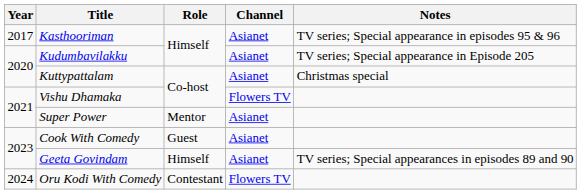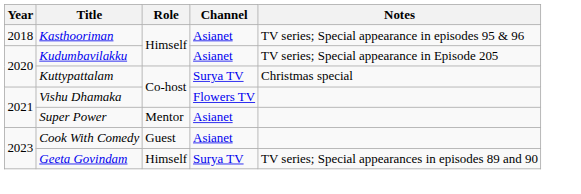 <table class="wikitable">
 <tr>
 <th>Year</th>
 <th>Title</th>
 <th>Role</th>
 <th>Channel</th>
 <th>Notes</th>
 </tr>
 <tr>
-<td>2017</td>
+<td>2018</td>
 <td><em><a href='#'>Kasthooriman</a></em></td>
 <td rowspan="2">Himself</td>
 <td><a href='#'>Asianet</a></td>
 <td>TV series; Special appearance in episodes 95 & 96</td>
 </tr>
 <tr>
 <td Rowspan=2>2020</td>
 <td><em><a href='#'>Kudumbavilakku</a></em></td>
 <td><a href='#'>Asianet</a></td>
 <td>TV series; Special appearance in Episode 205</td>
 </tr>
 <tr>
 <td><em>Kuttypattalam</em></td>
 <td rowspan="2">Co-host</td>
-<td><a href='#'>Asianet</a></td>
+<td><a href='#'>Surya TV</a></td>
 <td>Christmas special</td>
 </tr>
 <tr>
 <td rowspan=2>2021</td>
 <td><em>Vishu Dhamaka</em></td>
 <td><a href='#'>Flowers TV</a></td>
 <td></td>
 </tr>
 <tr>
 <td><em>Super Power</em></td>
 <td>Mentor</td>
 <td><a href='#'>Asianet</a></td>
 <td></td>
 </tr>
 <tr>
 <td Rowspan=2>2023</td>
 <td><em>Cook With Comedy</em></td>
 <td>Guest</td>
 <td><a href='#'>Asianet</a></td>
 <td></td>
 </tr>
 <tr>
 <td><em><a href='#'>Geeta Govindam </a></em></td>
 <td>Himself</td>
-<td><a href='#'>Asianet</a></td>
+<td><a href='#'>Surya TV</a></td>
 <td>TV series; Special appearances in episodes 89 and 90</td>
 </tr>
-<tr>
-<td>2024</td>
-<td><em>Oru Kodi With Comedy</em></td>
-<td>Contestant</td>
-<td><a href='#'>Flowers TV</a></td>
-<td></td>
-</tr>
 </table>
